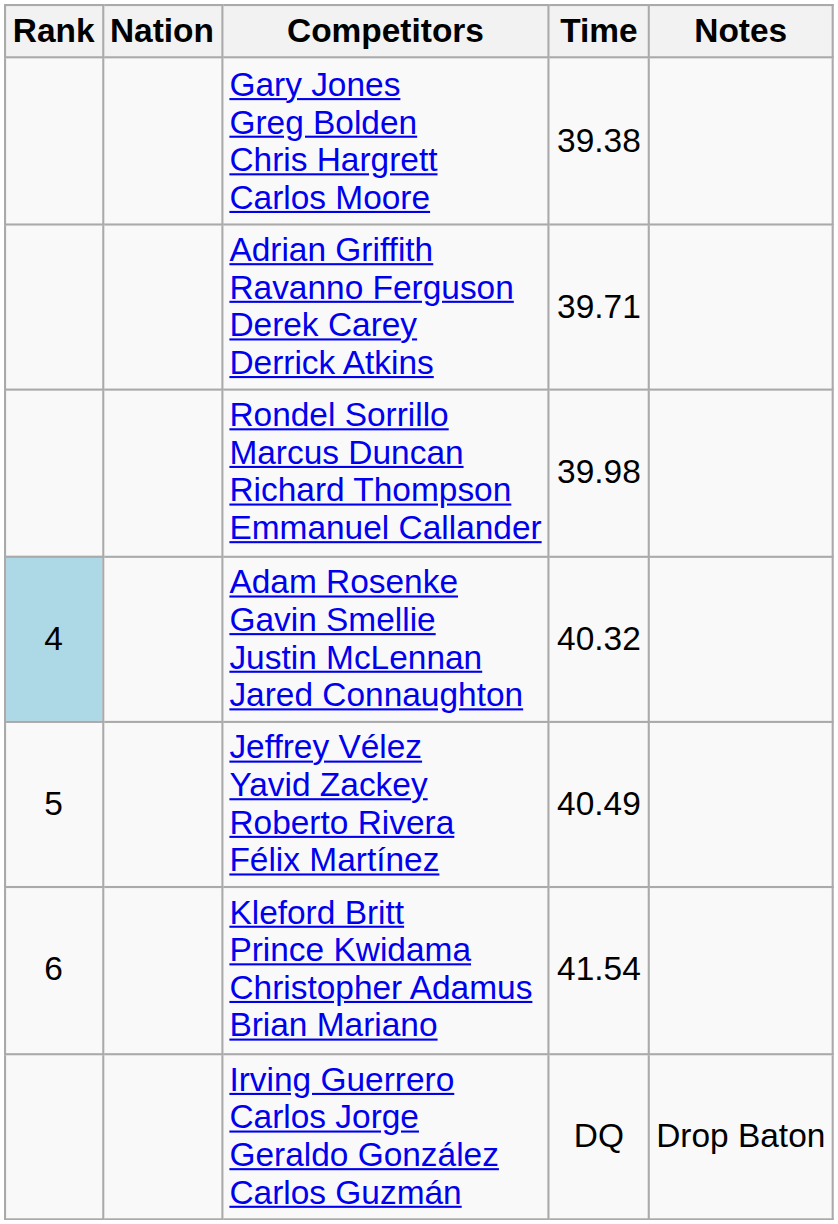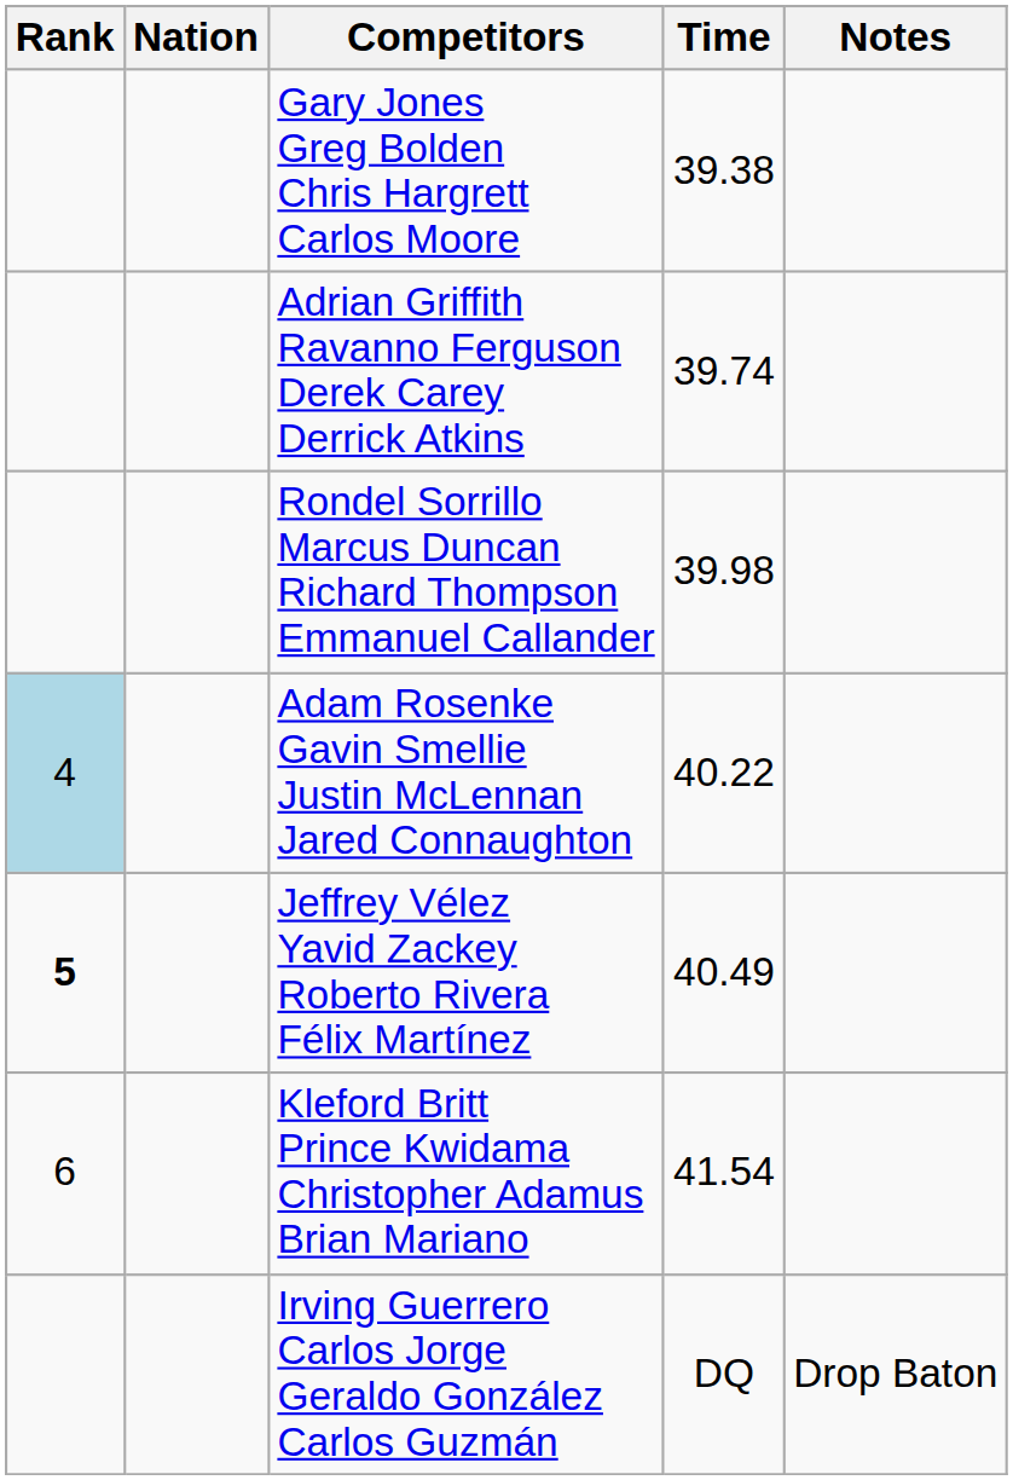 <table class="wikitable sortable" style="text-align:center">
 <tr>
 <th>Rank</th>
 <th>Nation</th>
 <th>Competitors</th>
 <th>Time</th>
 <th>Notes</th>
 </tr>
 <tr>
 <td align=center></td>
 <td align=left></td>
 <td align=left><a href='#'>Gary Jones</a><br><a href='#'>Greg Bolden</a><br><a href='#'>Chris Hargrett</a><br><a href='#'>Carlos Moore</a></td>
 <td>39.38</td>
 <td></td>
 </tr>
 <tr>
 <td align=center></td>
 <td align=left></td>
 <td align=left><a href='#'>Adrian Griffith</a><br><a href='#'>Ravanno Ferguson</a><br><a href='#'>Derek Carey</a><br><a href='#'>Derrick Atkins</a></td>
-<td>39.71</td>
+<td>39.74</td>
 <td></td>
 </tr>
 <tr>
 <td align=center></td>
 <td align=left></td>
 <td align=left><a href='#'>Rondel Sorrillo</a><br><a href='#'>Marcus Duncan</a><br><a href='#'>Richard Thompson</a><br><a href='#'>Emmanuel Callander</a></td>
 <td>39.98</td>
 <td></td>
 </tr>
 <tr>
 <td align=center style="background: lightblue;">4</td>
 <td align=left></td>
 <td align=left><a href='#'>Adam Rosenke</a><br><a href='#'>Gavin Smellie</a><br><a href='#'>Justin McLennan</a><br><a href='#'>Jared Connaughton</a></td>
-<td>40.32</td>
+<td>40.22</td>
 <td></td>
 </tr>
 <tr>
-<td align=center>5</td>
+<td align=center><strong>5</strong></td>
 <td align=left></td>
 <td align=left><a href='#'>Jeffrey Vélez</a><br><a href='#'>Yavid Zackey</a><br><a href='#'>Roberto Rivera</a><br><a href='#'>Félix Martínez</a></td>
 <td>40.49</td>
 <td></td>
 </tr>
 <tr>
 <td align=center>6</td>
 <td align=left></td>
 <td align=left><a href='#'>Kleford Britt</a><br><a href='#'>Prince Kwidama</a><br><a href='#'>Christopher Adamus</a><br><a href='#'>Brian Mariano</a></td>
 <td>41.54</td>
 <td></td>
 </tr>
 <tr>
 <td align=center></td>
 <td align=left></td>
 <td align=left><a href='#'>Irving Guerrero</a><br><a href='#'>Carlos Jorge</a><br><a href='#'>Geraldo González</a><br><a href='#'>Carlos Guzmán</a></td>
 <td>DQ</td>
 <td>Drop Baton</td>
 </tr>
 </table>
